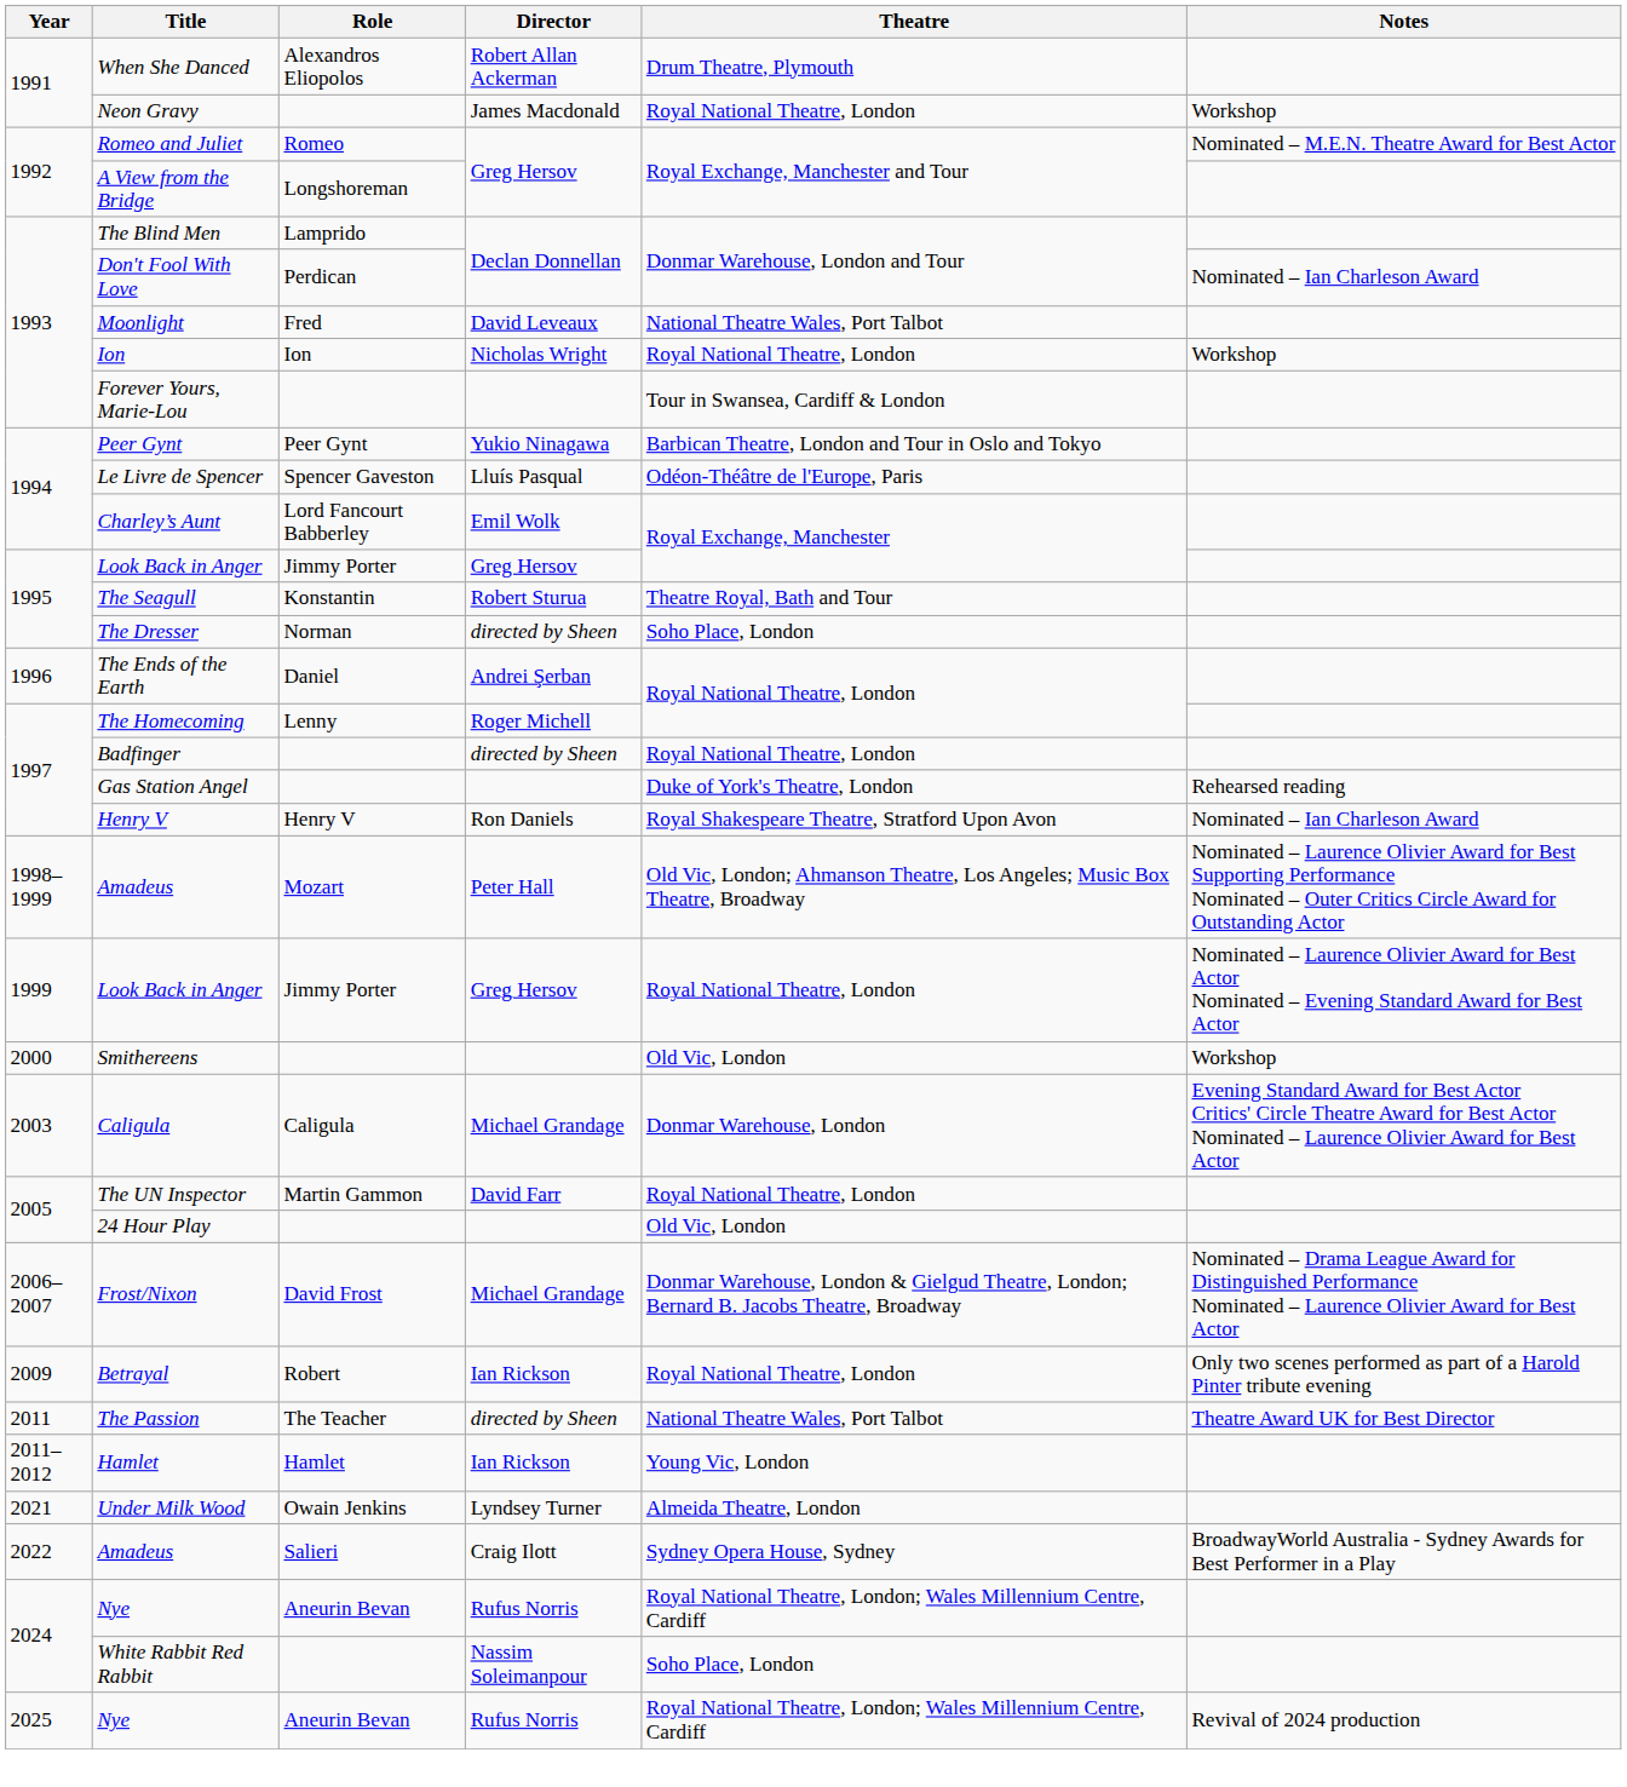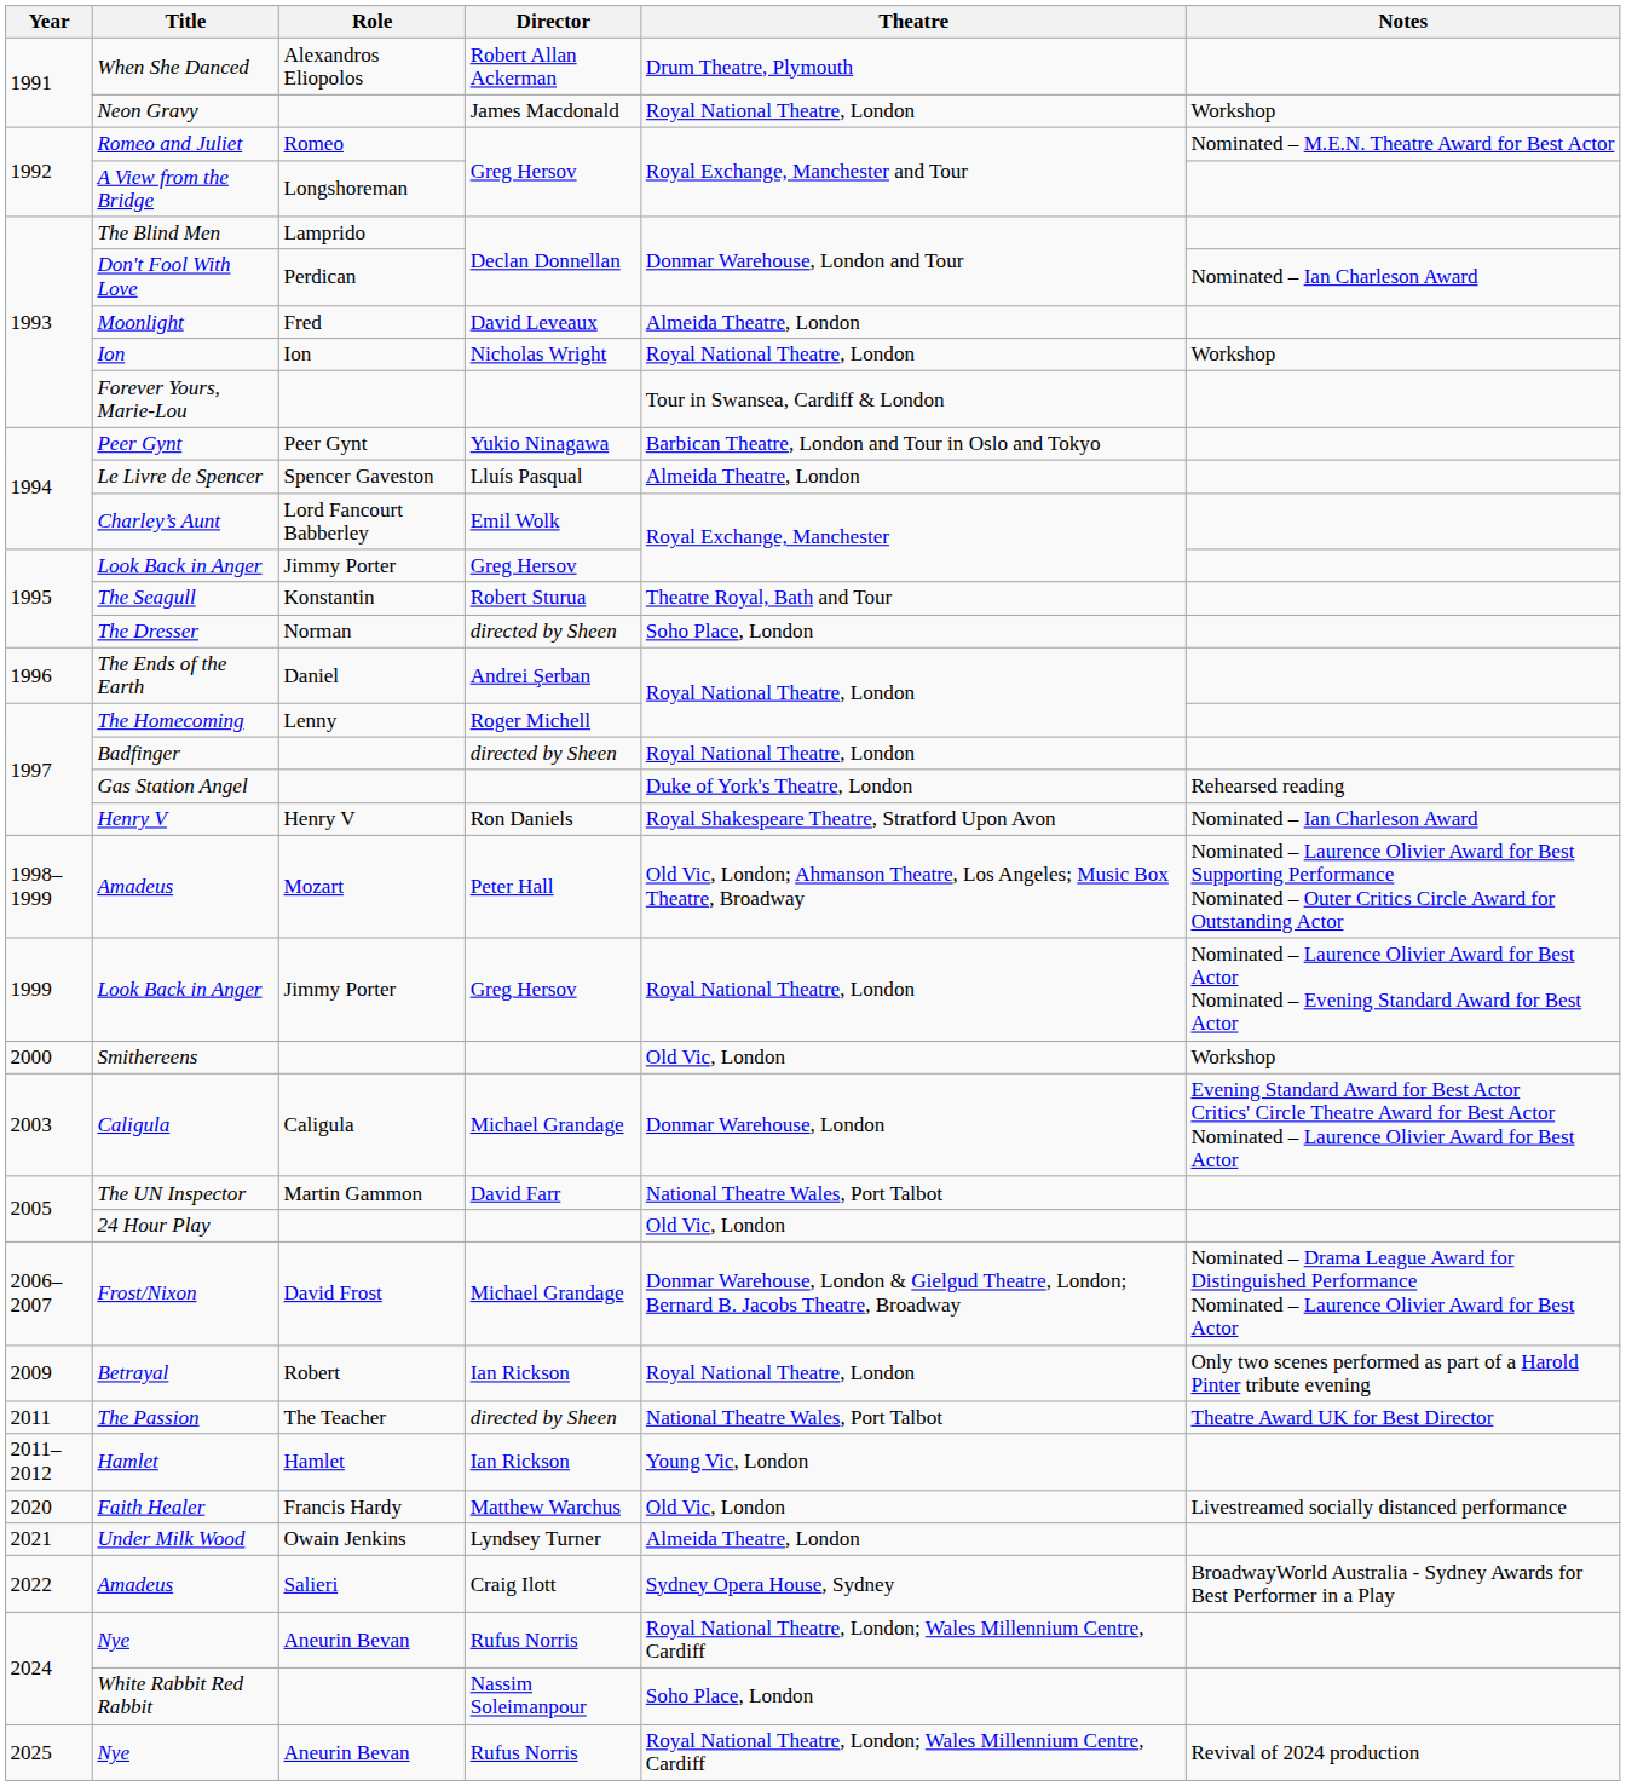 <table class="wikitable sortable">
 <tr>
 <th>Year</th>
 <th>Title</th>
 <th>Role</th>
 <th>Director</th>
 <th>Theatre</th>
 <th>Notes</th>
 </tr>
 <tr>
 <td rowspan="2">1991</td>
 <td><em>When She Danced</em></td>
 <td>Alexandros Eliopolos</td>
 <td><a href='#'>Robert Allan Ackerman</a></td>
 <td><a href='#'>Drum Theatre, Plymouth</a></td>
 <td></td>
 </tr>
 <tr>
 <td><em>Neon Gravy</em></td>
 <td></td>
 <td>James Macdonald</td>
 <td><a href='#'>Royal National Theatre</a>, London</td>
 <td>Workshop</td>
 </tr>
 <tr>
 <td rowspan="2">1992</td>
 <td><em><a href='#'>Romeo and Juliet</a></em></td>
 <td><a href='#'>Romeo</a></td>
 <td rowspan="2"><a href='#'>Greg Hersov</a></td>
 <td rowspan="2"><a href='#'>Royal Exchange, Manchester</a> and Tour</td>
 <td>Nominated – <a href='#'>M.E.N. Theatre Award for Best Actor</a></td>
 </tr>
 <tr>
 <td><em><a href='#'>A View from the Bridge</a></em></td>
 <td>Longshoreman</td>
 <td></td>
 </tr>
 <tr>
 <td rowspan="5">1993</td>
 <td><em>The Blind Men</em></td>
 <td>Lamprido</td>
 <td rowspan="2"><a href='#'>Declan Donnellan</a></td>
 <td rowspan="2"><a href='#'>Donmar Warehouse</a>, London and Tour</td>
 <td></td>
 </tr>
 <tr>
 <td><em><a href='#'>Don't Fool With Love</a></em></td>
 <td>Perdican</td>
 <td>Nominated – <a href='#'>Ian Charleson Award</a></td>
 </tr>
 <tr>
 <td><em><a href='#'>Moonlight</a></em></td>
 <td>Fred</td>
 <td><a href='#'>David Leveaux</a></td>
-<td><a href='#'>National Theatre Wales</a>, Port Talbot</td>
+<td><a href='#'>Almeida Theatre</a>, London</td>
 <td></td>
 </tr>
 <tr>
 <td><em><a href='#'>Ion</a></em></td>
 <td>Ion</td>
 <td><a href='#'>Nicholas Wright</a></td>
 <td><a href='#'>Royal National Theatre</a>, London</td>
 <td>Workshop</td>
 </tr>
 <tr>
 <td><em>Forever Yours, Marie-Lou</em></td>
 <td></td>
 <td></td>
 <td>Tour in Swansea, Cardiff & London</td>
 <td></td>
 </tr>
 <tr>
 <td rowspan="3">1994</td>
 <td><em><a href='#'>Peer Gynt</a></em></td>
 <td>Peer Gynt</td>
 <td><a href='#'>Yukio Ninagawa</a></td>
 <td><a href='#'>Barbican Theatre</a>, London and Tour in Oslo and Tokyo</td>
 <td></td>
 </tr>
 <tr>
 <td><em>Le Livre de Spencer</em></td>
 <td>Spencer Gaveston</td>
 <td>Lluís Pasqual</td>
-<td><a href='#'>Odéon-Théâtre de l'Europe</a>, Paris</td>
+<td><a href='#'>Almeida Theatre</a>, London</td>
 <td></td>
 </tr>
 <tr>
 <td><em><a href='#'>Charley’s Aunt</a></em></td>
 <td>Lord Fancourt Babberley</td>
 <td><a href='#'>Emil Wolk</a></td>
 <td rowspan="2"><a href='#'>Royal Exchange, Manchester</a></td>
 <td></td>
 </tr>
 <tr>
 <td rowspan="3">1995</td>
 <td><em><a href='#'>Look Back in Anger</a></em></td>
 <td>Jimmy Porter</td>
 <td><a href='#'>Greg Hersov</a></td>
 <td></td>
 </tr>
 <tr>
 <td><em><a href='#'>The Seagull</a></em></td>
 <td>Konstantin</td>
 <td><a href='#'>Robert Sturua</a></td>
 <td><a href='#'>Theatre Royal, Bath</a> and Tour</td>
 <td></td>
 </tr>
 <tr>
 <td><em><a href='#'>The Dresser</a></em></td>
 <td>Norman</td>
 <td><em>directed by Sheen</em></td>
 <td><a href='#'>Soho Place</a>, London</td>
 <td></td>
 </tr>
 <tr>
 <td>1996</td>
 <td><em>The Ends of the Earth</em></td>
 <td>Daniel</td>
 <td><a href='#'>Andrei Şerban</a></td>
 <td rowspan="2"><a href='#'>Royal National Theatre</a>, London</td>
 <td></td>
 </tr>
 <tr>
 <td rowspan="4">1997</td>
 <td><em><a href='#'>The Homecoming</a></em></td>
 <td>Lenny</td>
 <td><a href='#'>Roger Michell</a></td>
 <td></td>
 </tr>
 <tr>
 <td><em>Badfinger</em></td>
 <td></td>
 <td><em>directed by Sheen</em></td>
 <td><a href='#'>Royal National Theatre</a>, London</td>
 <td></td>
 </tr>
 <tr>
 <td><em>Gas Station Angel</em></td>
 <td></td>
 <td></td>
 <td><a href='#'>Duke of York's Theatre</a>, London</td>
 <td>Rehearsed reading</td>
 </tr>
 <tr>
 <td><em><a href='#'>Henry V</a></em></td>
 <td>Henry V</td>
 <td>Ron Daniels</td>
 <td><a href='#'>Royal Shakespeare Theatre</a>, Stratford Upon Avon</td>
 <td>Nominated – <a href='#'>Ian Charleson Award</a></td>
 </tr>
 <tr>
 <td>1998–1999</td>
 <td><em><a href='#'>Amadeus</a></em></td>
 <td><a href='#'>Mozart</a></td>
 <td><a href='#'>Peter Hall</a></td>
 <td><a href='#'>Old Vic</a>, London; <a href='#'>Ahmanson Theatre</a>, Los Angeles; <a href='#'>Music Box Theatre</a>, Broadway</td>
 <td>Nominated – <a href='#'> Laurence Olivier Award for Best Supporting Performance</a><br>Nominated – <a href='#'> Outer Critics Circle Award for Outstanding Actor</a></td>
 </tr>
 <tr>
 <td>1999</td>
 <td><em><a href='#'>Look Back in Anger</a></em></td>
 <td>Jimmy Porter</td>
 <td><a href='#'>Greg Hersov</a></td>
 <td><a href='#'>Royal National Theatre</a>, London</td>
 <td>Nominated – <a href='#'>Laurence Olivier Award for Best Actor</a><br>Nominated – <a href='#'>Evening Standard Award for Best Actor</a></td>
 </tr>
 <tr>
 <td>2000</td>
 <td><em>Smithereens</em></td>
 <td></td>
 <td></td>
 <td><a href='#'>Old Vic</a>, London</td>
 <td>Workshop</td>
 </tr>
 <tr>
 <td>2003</td>
 <td><em><a href='#'>Caligula</a></em></td>
 <td>Caligula</td>
 <td><a href='#'>Michael Grandage</a></td>
 <td><a href='#'>Donmar Warehouse</a>, London</td>
 <td><a href='#'>Evening Standard Award for Best Actor</a><br><a href='#'>Critics' Circle Theatre Award for Best Actor</a><br>Nominated – <a href='#'>Laurence Olivier Award for Best Actor</a></td>
 </tr>
 <tr>
 <td rowspan="2">2005</td>
 <td><em>The UN Inspector</em></td>
 <td>Martin Gammon</td>
 <td><a href='#'>David Farr</a></td>
-<td><a href='#'>Royal National Theatre</a>, London</td>
+<td><a href='#'>National Theatre Wales</a>, Port Talbot</td>
 <td></td>
 </tr>
 <tr>
 <td><em>24 Hour Play</em></td>
 <td></td>
 <td></td>
 <td><a href='#'>Old Vic</a>, London</td>
 <td></td>
 </tr>
 <tr>
 <td>2006–2007</td>
 <td><em><a href='#'>Frost/Nixon</a></em></td>
 <td><a href='#'>David Frost</a></td>
 <td><a href='#'>Michael Grandage</a></td>
 <td><a href='#'>Donmar Warehouse</a>, London & <a href='#'>Gielgud Theatre</a>, London; <a href='#'>Bernard B. Jacobs Theatre</a>, Broadway</td>
 <td>Nominated – <a href='#'> Drama League Award for Distinguished Performance</a><br>Nominated – <a href='#'>Laurence Olivier Award for Best Actor</a></td>
 </tr>
 <tr>
 <td>2009</td>
 <td><em><a href='#'>Betrayal</a></em></td>
 <td>Robert</td>
 <td><a href='#'>Ian Rickson</a></td>
 <td><a href='#'>Royal National Theatre</a>, London</td>
 <td>Only two scenes performed as part of a <a href='#'>Harold Pinter</a> tribute evening</td>
 </tr>
 <tr>
 <td>2011</td>
 <td><em><a href='#'>The Passion</a></em></td>
 <td>The Teacher</td>
 <td><em>directed by Sheen</em></td>
 <td><a href='#'>National Theatre Wales</a>, Port Talbot</td>
 <td><a href='#'>Theatre Award UK for Best Director</a></td>
 </tr>
 <tr>
 <td>2011–2012</td>
 <td><em><a href='#'>Hamlet</a></em></td>
 <td><a href='#'>Hamlet</a></td>
 <td><a href='#'>Ian Rickson</a></td>
 <td><a href='#'>Young Vic</a>, London</td>
 <td></td>
 </tr>
 <tr>
+<td>2020</td>
+<td><em><a href='#'>Faith Healer</a></em></td>
+<td>Francis Hardy</td>
+<td><a href='#'>Matthew Warchus</a></td>
+<td><a href='#'>Old Vic</a>, London</td>
+<td>Livestreamed socially distanced performance</td>
+</tr>
+<tr>
 <td>2021</td>
 <td><em><a href='#'>Under Milk Wood</a></em></td>
 <td>Owain Jenkins</td>
 <td>Lyndsey Turner</td>
 <td><a href='#'>Almeida Theatre</a>, London</td>
 <td></td>
 </tr>
 <tr>
 <td>2022</td>
 <td><em><a href='#'>Amadeus</a></em></td>
 <td><a href='#'>Salieri</a></td>
 <td>Craig Ilott</td>
 <td><a href='#'>Sydney Opera House</a>, Sydney</td>
 <td>BroadwayWorld Australia - Sydney Awards for Best Performer in a Play</td>
 </tr>
 <tr>
 <td rowspan="2">2024</td>
 <td><em><a href='#'>Nye</a></em></td>
 <td><a href='#'>Aneurin Bevan</a></td>
 <td><a href='#'>Rufus Norris</a></td>
 <td><a href='#'>Royal National Theatre</a>, London; <a href='#'>Wales Millennium Centre</a>, Cardiff</td>
 <td></td>
 </tr>
 <tr>
 <td><em>White Rabbit Red Rabbit</em></td>
 <td></td>
 <td><a href='#'>Nassim Soleimanpour</a></td>
 <td><a href='#'>Soho Place</a>, London</td>
 <td></td>
 </tr>
 <tr>
 <td>2025</td>
 <td><em><a href='#'>Nye</a></em></td>
 <td><a href='#'>Aneurin Bevan</a></td>
 <td><a href='#'>Rufus Norris</a></td>
 <td><a href='#'>Royal National Theatre</a>, London; <a href='#'>Wales Millennium Centre</a>, Cardiff</td>
 <td>Revival of 2024 production</td>
 </tr>
 </table>
